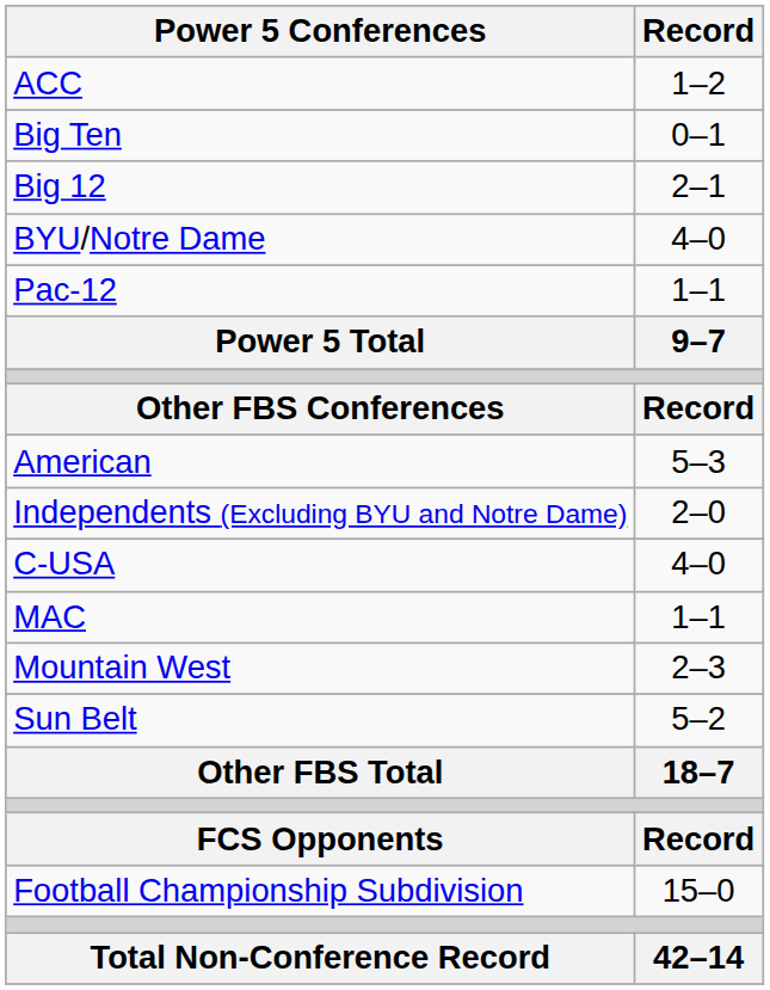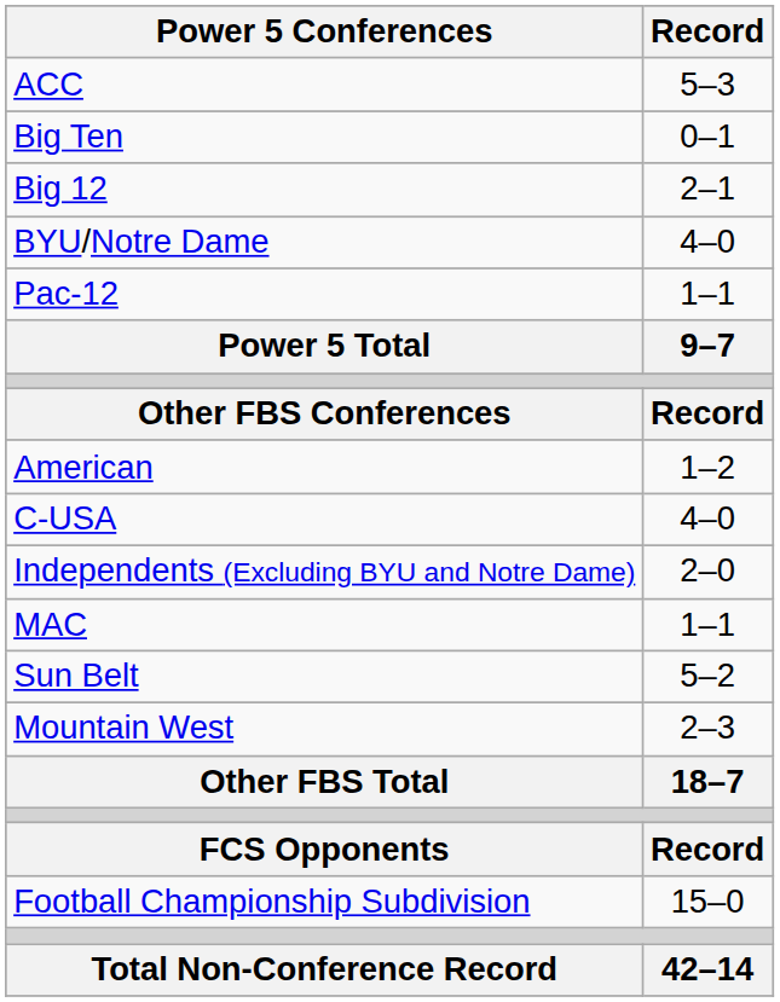 <table class="wikitable">
 <tr>
 <th>Power 5 Conferences</th>
 <th>Record</th>
 </tr>
 <tr>
 <td><a href='#'>ACC</a></td>
-<td align=center>1–2</td>
+<td align=center>5–3</td>
 </tr>
 <tr>
 <td><a href='#'>Big Ten</a></td>
 <td align=center>0–1</td>
 </tr>
 <tr>
 <td><a href='#'>Big 12</a></td>
 <td align=center>2–1</td>
 </tr>
 <tr>
 <td><a href='#'>BYU</a>/<a href='#'>Notre Dame</a></td>
 <td align=center>4–0</td>
 </tr>
 <tr>
 <td><a href='#'>Pac-12</a></td>
 <td align=center>1–1</td>
 </tr>
 <tr>
 <th>Power 5 Total</th>
 <th>9–7</th>
 </tr>
 <tr>
 <th colspan="2" style="background:lightgrey;"></th>
 </tr>
 <tr>
 <th>Other FBS Conferences</th>
 <th>Record</th>
 </tr>
 <tr>
 <td><a href='#'>American</a></td>
-<td align=center>5–3</td>
+<td align=center>1–2</td>
+</tr>
+<tr>
+<td><a href='#'>C-USA</a></td>
+<td align=center>4–0</td>
 </tr>
 <tr>
 <td><a href='#'>Independents <small>(Excluding BYU and Notre Dame)</small></a></td>
 <td align=center>2–0</td>
 </tr>
 <tr>
-<td><a href='#'>C-USA</a></td>
-<td align=center>4–0</td>
-</tr>
-<tr>
 <td><a href='#'>MAC</a></td>
 <td align=center>1–1</td>
 </tr>
 <tr>
+<td><a href='#'>Sun Belt</a></td>
+<td align=center>5–2</td>
+</tr>
+<tr>
 <td><a href='#'>Mountain West</a></td>
 <td align=center>2–3</td>
-</tr>
-<tr>
-<td><a href='#'>Sun Belt</a></td>
-<td align=center>5–2</td>
 </tr>
 <tr>
 <th>Other FBS Total</th>
 <th>18–7</th>
 </tr>
 <tr>
 <th colspan="2" style="background:lightgrey;"></th>
 </tr>
 <tr>
 <th>FCS Opponents</th>
 <th>Record</th>
 </tr>
 <tr>
 <td><a href='#'>Football Championship Subdivision</a></td>
 <td align=center>15–0</td>
 </tr>
 <tr>
 <th colspan="2" style="background:lightgrey;"></th>
 </tr>
 <tr>
 <th>Total Non-Conference Record</th>
 <th>42–14</th>
 </tr>
 </table>
